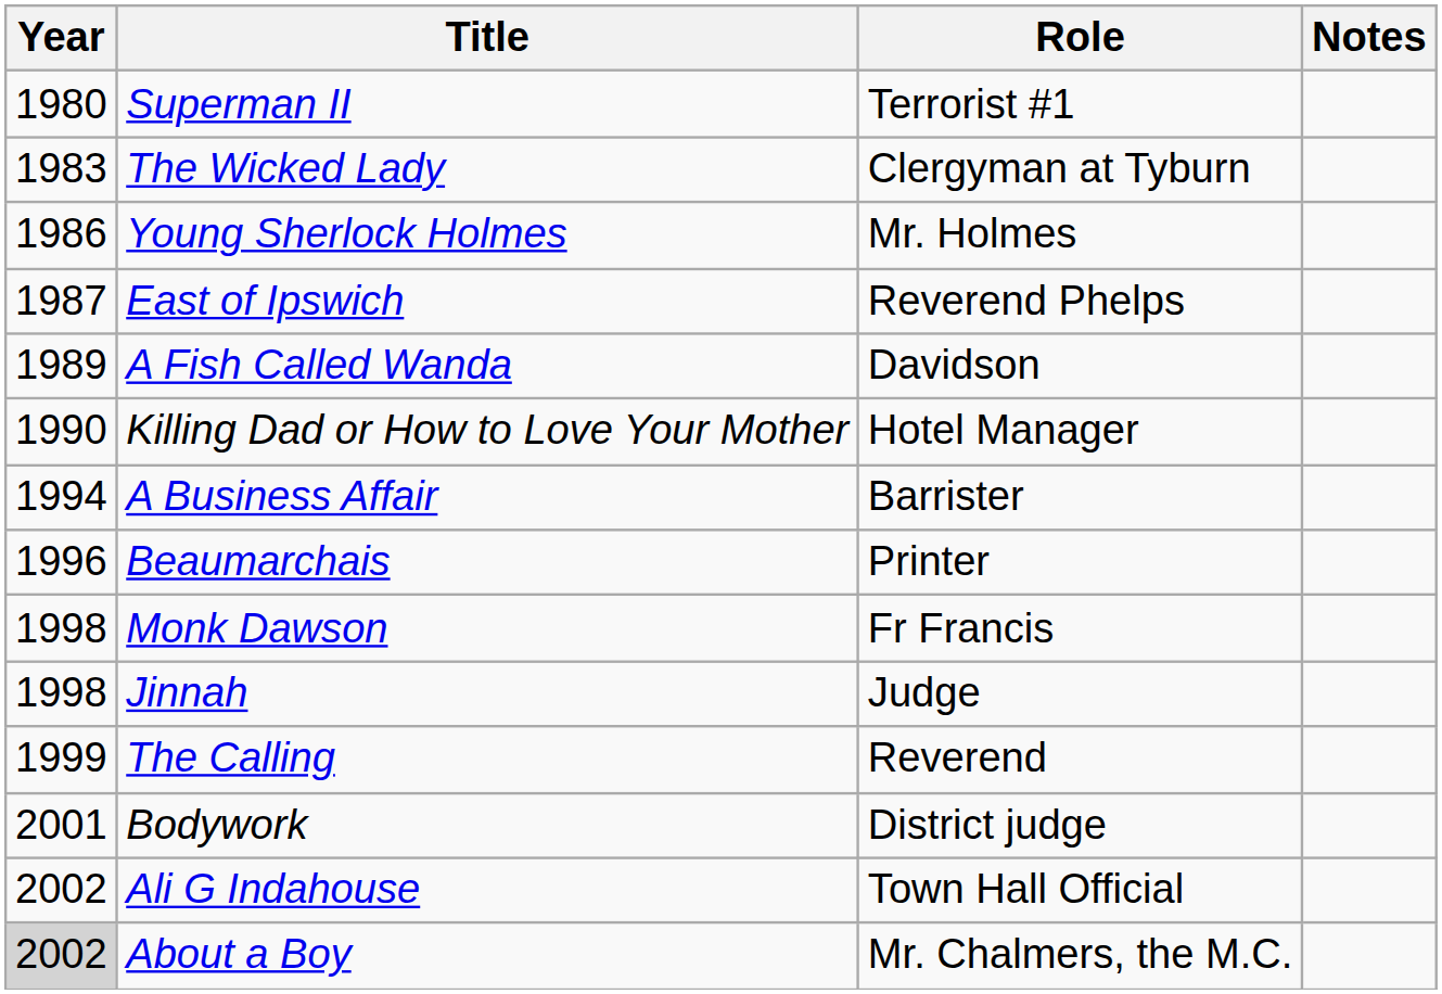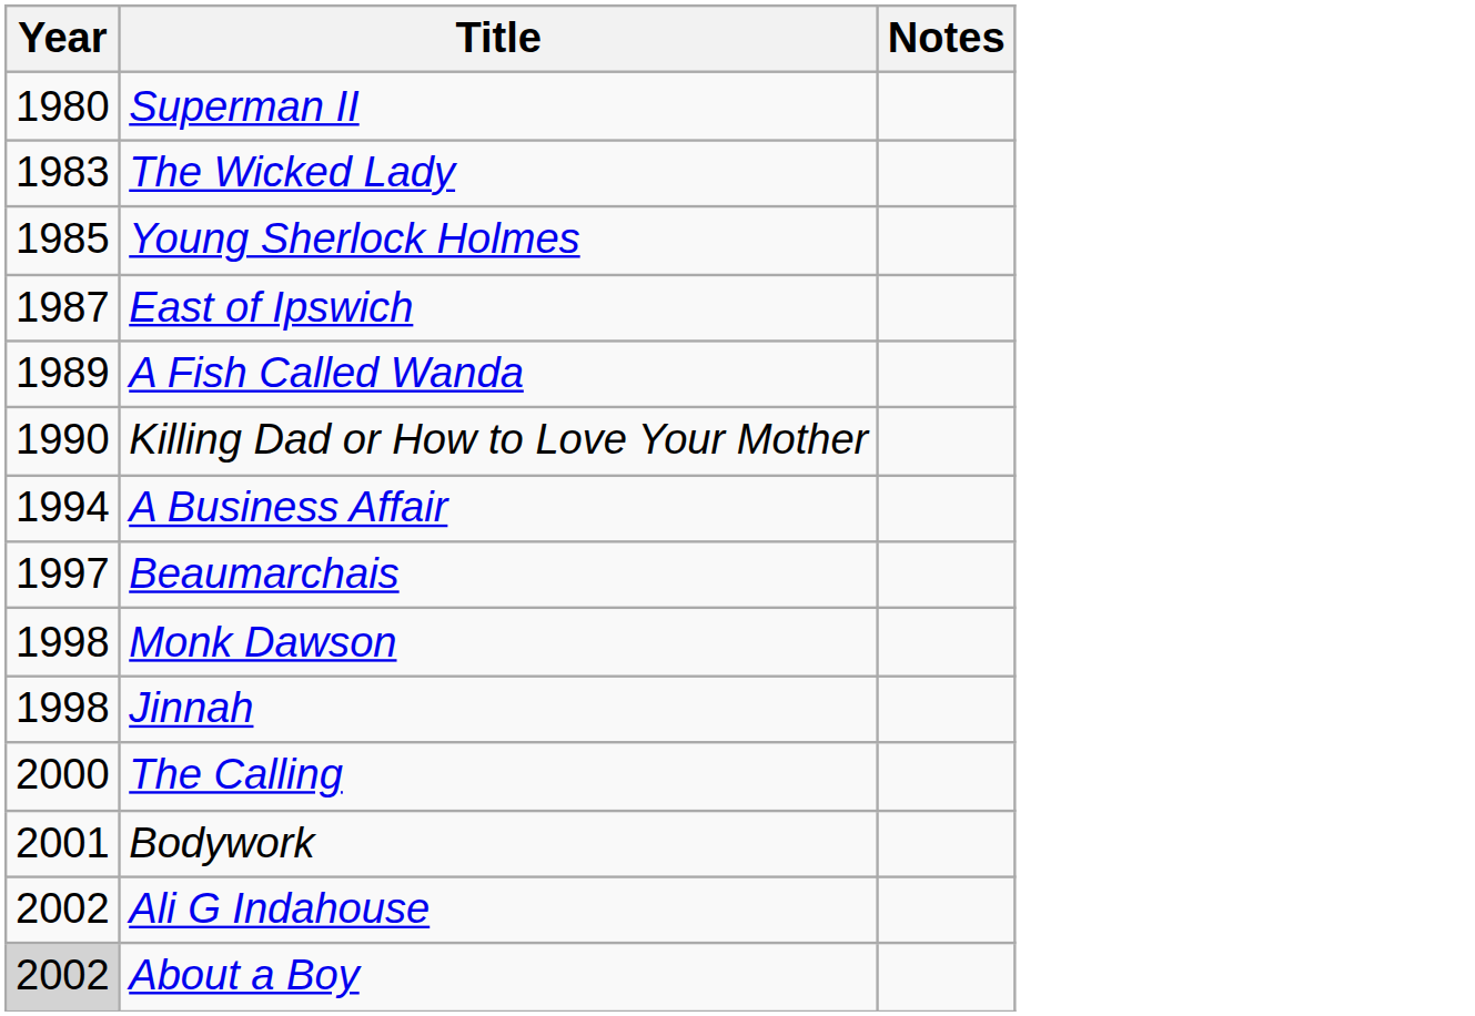 <table class="wikitable sortable">
 <tr>
 <th>Year</th>
 <th>Title</th>
-<th>Role</th>
 <th class="unsortable">Notes</th>
 </tr>
 <tr>
 <td>1980</td>
 <td><em><a href='#'>Superman II</a></em></td>
-<td>Terrorist #1</td>
 <td></td>
 </tr>
 <tr>
 <td>1983</td>
 <td><em><a href='#'>The Wicked Lady</a></em></td>
-<td>Clergyman at Tyburn</td>
 <td></td>
 </tr>
 <tr>
-<td>1986</td>
+<td>1985</td>
 <td><em><a href='#'>Young Sherlock Holmes</a></em></td>
-<td>Mr. Holmes</td>
 <td></td>
 </tr>
 <tr>
 <td>1987</td>
 <td><em><a href='#'>East of Ipswich</a></em></td>
-<td>Reverend Phelps</td>
 <td></td>
 </tr>
 <tr>
 <td>1989</td>
 <td><em><a href='#'>A Fish Called Wanda</a></em></td>
-<td>Davidson</td>
 <td></td>
 </tr>
 <tr>
 <td>1990</td>
 <td><em>Killing Dad or How to Love Your Mother</em></td>
-<td>Hotel Manager</td>
 <td></td>
 </tr>
 <tr>
 <td>1994</td>
 <td><em><a href='#'>A Business Affair</a></em></td>
-<td>Barrister</td>
 <td></td>
 </tr>
 <tr>
-<td>1996</td>
+<td>1997</td>
 <td><em><a href='#'>Beaumarchais</a></em></td>
-<td>Printer</td>
 <td></td>
 </tr>
 <tr>
 <td>1998</td>
 <td><em><a href='#'>Monk Dawson</a></em></td>
-<td>Fr Francis</td>
 <td></td>
 </tr>
 <tr>
 <td>1998</td>
 <td><em><a href='#'>Jinnah</a></em></td>
-<td>Judge</td>
 <td></td>
 </tr>
 <tr>
-<td>1999</td>
+<td>2000</td>
 <td><em><a href='#'>The Calling</a></em></td>
-<td>Reverend</td>
 <td></td>
 </tr>
 <tr>
 <td>2001</td>
 <td><em>Bodywork</em></td>
-<td>District judge</td>
 <td></td>
 </tr>
 <tr>
 <td>2002</td>
 <td><em><a href='#'>Ali G Indahouse</a></em></td>
-<td>Town Hall Official</td>
 <td></td>
 </tr>
 <tr>
 <td style="background: lightgrey;">2002</td>
 <td><em><a href='#'>About a Boy</a></em></td>
-<td>Mr. Chalmers, the M.C.</td>
 <td></td>
 </tr>
 </table>
